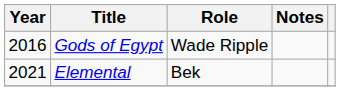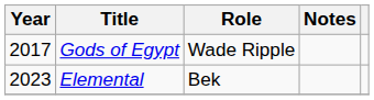 <table class="wikitable">
 <tr>
 <th>Year</th>
 <th>Title</th>
 <th>Role</th>
 <th>Notes</th>
 <th></th>
 </tr>
 <tr>
-<td>2016</td>
+<td>2017</td>
 <td><em><a href='#'>Gods of Egypt</a></em></td>
 <td>Wade Ripple</td>
 <td></td>
 <td></td>
 </tr>
 <tr>
-<td>2021</td>
+<td>2023</td>
 <td><em><a href='#'>Elemental</a></em></td>
 <td>Bek</td>
 <td></td>
 <td></td>
 </tr>
 <tr>
 </tr>
 </table>
